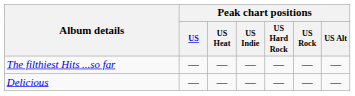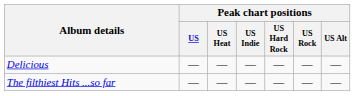 <table class="wikitable" style="text-align:center;">
 <tr>
 <th rowspan =  2 width = 250>Album details</th>
 <th colspan =  6>Peak chart positions</th>
 </tr>
 <tr>
 <th style = "width:3em;font-size:75%"><a href='#'>US</a></th>
 <th style = "width:3em;font-size:75%">US Heat</th>
 <th style = "width:3em;font-size:75%">US Indie</th>
 <th style = "width:3em;font-size:75%">US Hard Rock</th>
 <th style = "width:3em;font-size:75%">US Rock</th>
 <th style = "width:3em;font-size:75%">US Alt</th>
 </tr>
 <tr>
+<td align=left><em><a href='#'>Delicious</a></em><br></td>
+<td>—</td>
+<td>—</td>
+<td>—</td>
+<td>—</td>
+<td>—</td>
+<td>—</td>
+</tr>
+<tr>
 <td align=left><em><a href='#'>The filthiest Hits ...so far</a></em><br></td>
 <td>—</td>
 <td>—</td>
 <td>—</td>
 <td>—</td>
 <td>—</td>
 <td>—</td>
 </tr>
-<tr>
-<td align=left><em><a href='#'>Delicious</a></em><br></td>
-<td>—</td>
-<td>—</td>
-<td>—</td>
-<td>—</td>
-<td>—</td>
-<td>—</td>
-</tr>
 </table>
